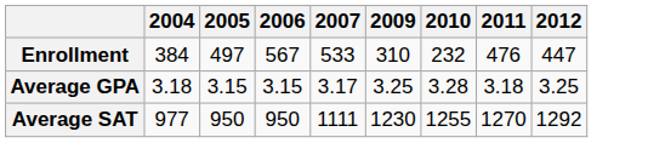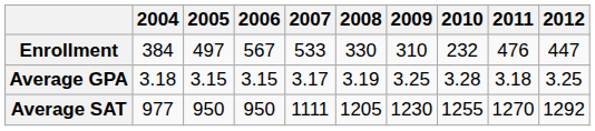 <table class="wikitable" style="text-align:center">
 <tr>
 <th></th>
 <th>2004</th>
 <th>2005</th>
 <th>2006</th>
 <th>2007</th>
+<th>2008</th>
 <th>2009</th>
 <th>2010</th>
 <th>2011</th>
 <th>2012</th>
 </tr>
 <tr>
 <th>Enrollment</th>
 <td>384</td>
 <td>497</td>
 <td>567</td>
 <td>533</td>
+<td>330</td>
 <td>310</td>
 <td>232</td>
 <td>476</td>
 <td>447</td>
 </tr>
 <tr>
 <th>Average GPA</th>
 <td>3.18</td>
 <td>3.15</td>
 <td>3.15</td>
 <td>3.17</td>
+<td>3.19</td>
 <td>3.25</td>
 <td>3.28</td>
 <td>3.18</td>
 <td>3.25</td>
 </tr>
 <tr>
 <th>Average SAT</th>
 <td>977</td>
 <td>950</td>
 <td>950</td>
 <td>1111</td>
+<td>1205</td>
 <td>1230</td>
 <td>1255</td>
 <td>1270</td>
 <td>1292</td>
 </tr>
 </table>
